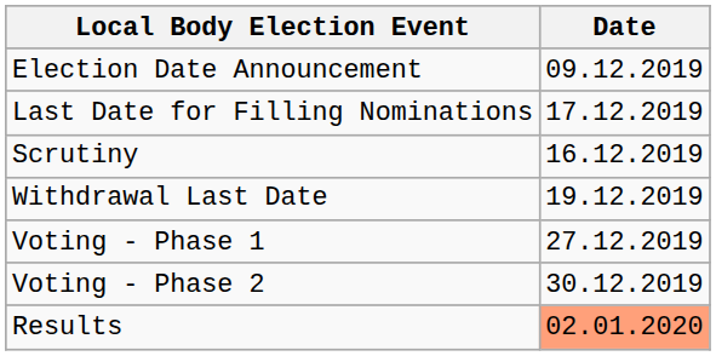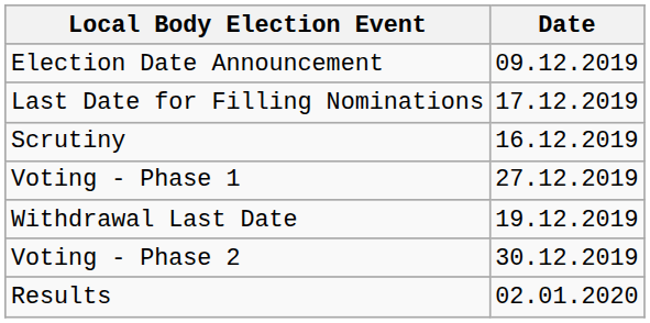 <table class="wikitable">
 <tr>
 <th>Local Body Election Event</th>
 <th>Date</th>
 </tr>
 <tr --->
 <td>Election Date Announcement</td>
 <td>09.12.2019</td>
 </tr>
 <tr --->
 <td>Last Date for Filling Nominations</td>
 <td>17.12.2019</td>
 </tr>
 <tr --->
 <td>Scrutiny</td>
 <td>16.12.2019</td>
 </tr>
 <tr --->
+<td>Voting - Phase 1</td>
+<td>27.12.2019</td>
+</tr>
+<tr --->
 <td>Withdrawal Last Date</td>
 <td>19.12.2019</td>
-</tr>
-<tr --->
-<td>Voting - Phase 1</td>
-<td>27.12.2019</td>
 </tr>
 <tr --->
 <td>Voting - Phase 2</td>
 <td>30.12.2019</td>
 </tr>
 <tr --->
 <td>Results</td>
-<td style="background: lightsalmon;">02.01.2020</td>
+<td>02.01.2020</td>
 </tr>
 </table>
